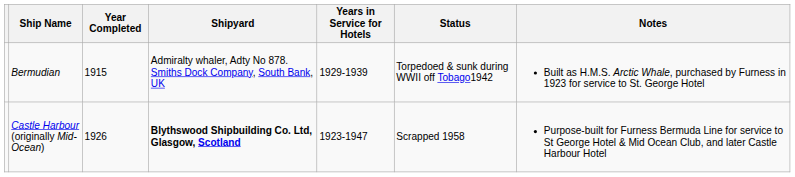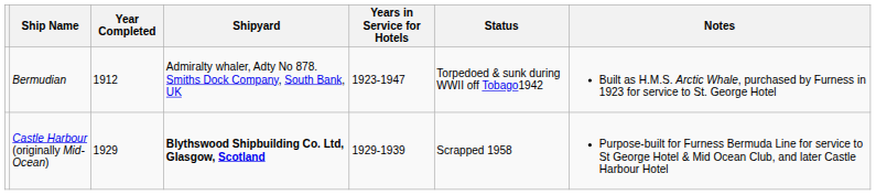 <table class="wikitable">
 <tr>
 <th></th>
 <th>Ship Name</th>
 <th>Year Completed</th>
 <th>Shipyard</th>
 <th>Years in Service for Hotels</th>
 <th>Status</th>
 <th>Notes</th>
 </tr>
 <tr>
 <td></td>
 <td><em>Bermudian</em></td>
-<td>1915</td>
+<td>1912</td>
 <td>Admiralty whaler, Adty No 878. <a href='#'>Smiths Dock Company</a>, <a href='#'>South Bank</a>, <a href='#'>UK</a></td>
-<td>1929-1939</td>
+<td>1923-1947</td>
 <td>Torpedoed & sunk during WWII off <a href='#'>Tobago</a>1942</td>
 <td><br><ul><li>Built as H.M.S. <em>Arctic Whale</em>, purchased by Furness in 1923 for service to St. George Hotel</li></ul></td>
 </tr>
 <tr>
 <td></td>
 <td><em><a href='#'>Castle Harbour</a></em><br>(originally <em>Mid-Ocean</em>)</td>
-<td>1926</td>
+<td>1929</td>
 <td><strong>Blythswood Shipbuilding Co. Ltd, Glasgow, <a href='#'>Scotland</a></strong></td>
-<td>1923-1947</td>
+<td>1929-1939</td>
 <td>Scrapped 1958</td>
 <td><br><ul><li>Purpose-built for Furness Bermuda Line for service to St George Hotel & Mid Ocean Club, and later Castle Harbour Hotel</li></ul></td>
 </tr>
 </table>
